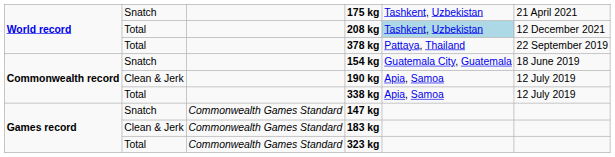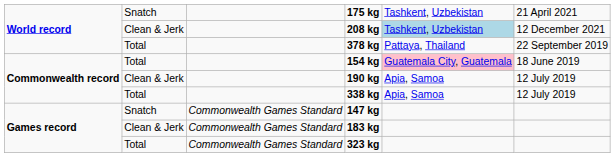 <table class="wikitable">
 <tr>
 <td rowspan=3><strong><a href='#'>World record</a></strong></td>
 <td>Snatch</td>
 <td></td>
 <td><strong>175 kg</strong></td>
 <td><a href='#'>Tashkent</a>, <a href='#'>Uzbekistan</a></td>
 <td>21 April 2021</td>
 </tr>
 <tr>
-<td>Total</td>
+<td>Clean & Jerk</td>
 <td></td>
 <td><strong>208 kg</strong></td>
 <td style="background: lightblue;"><a href='#'>Tashkent</a>, <a href='#'>Uzbekistan</a></td>
 <td>12 December 2021</td>
 </tr>
 <tr>
 <td>Total</td>
 <td></td>
 <td><strong>378 kg</strong></td>
 <td><a href='#'>Pattaya</a>, <a href='#'>Thailand</a></td>
 <td>22 September 2019</td>
 </tr>
 <tr>
 <td rowspan=3><strong>Commonwealth record</strong></td>
-<td>Snatch</td>
+<td>Total</td>
 <td></td>
 <td><strong>154 kg</strong></td>
-<td><a href='#'>Guatemala City</a>, <a href='#'>Guatemala</a></td>
+<td style="background: pink;"><a href='#'>Guatemala City</a>, <a href='#'>Guatemala</a></td>
 <td>18 June 2019</td>
 </tr>
 <tr>
 <td>Clean & Jerk</td>
 <td></td>
 <td><strong>190 kg</strong></td>
 <td><a href='#'>Apia</a>, <a href='#'>Samoa</a></td>
 <td>12 July 2019</td>
 </tr>
 <tr>
 <td>Total</td>
 <td></td>
 <td><strong>338 kg</strong></td>
 <td><a href='#'>Apia</a>, <a href='#'>Samoa</a></td>
 <td>12 July 2019</td>
 </tr>
 <tr>
 <td rowspan=3><strong>Games record</strong></td>
 <td>Snatch</td>
 <td><em>Commonwealth Games Standard</em></td>
 <td><strong>147 kg</strong></td>
 <td></td>
 <td></td>
 </tr>
 <tr>
 <td>Clean & Jerk</td>
 <td><em>Commonwealth Games Standard</em></td>
 <td><strong>183 kg</strong></td>
 <td></td>
 <td></td>
 </tr>
 <tr>
 <td>Total</td>
 <td><em>Commonwealth Games Standard</em></td>
 <td><strong>323 kg</strong></td>
 <td></td>
 <td></td>
 </tr>
 </table>
